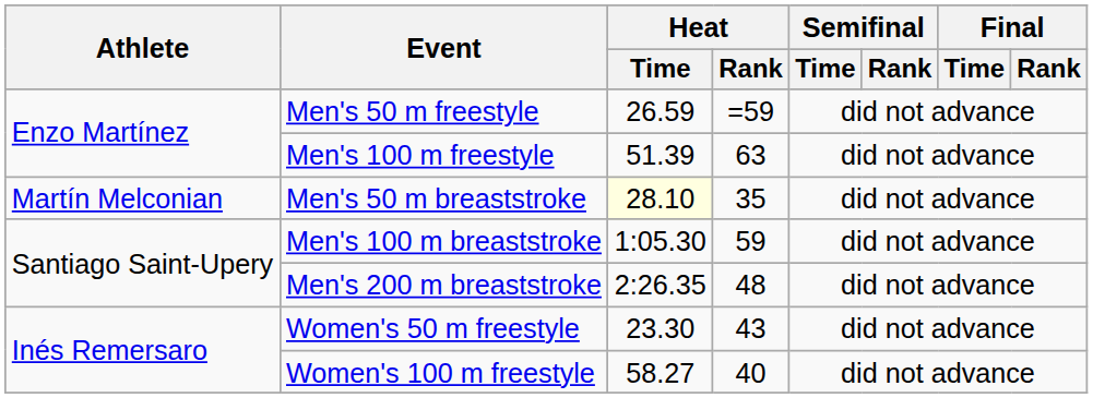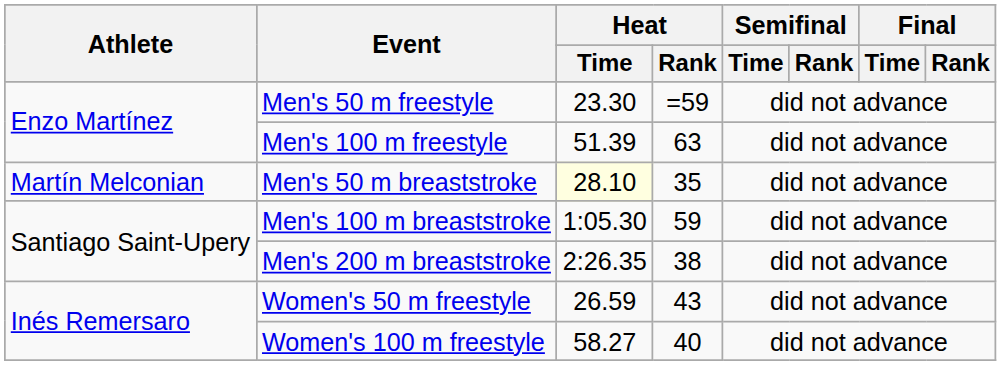 <table class=wikitable style="font-size:90%">
 <tr>
 <th rowspan="2">Athlete</th>
 <th rowspan="2">Event</th>
 <th colspan="2">Heat</th>
 <th colspan="2">Semifinal</th>
 <th colspan="2">Final</th>
 </tr>
 <tr style="font-size:95%">
 <th>Time</th>
 <th>Rank</th>
 <th>Time</th>
 <th>Rank</th>
 <th>Time</th>
 <th>Rank</th>
 </tr>
 <tr align=center>
 <td align=left rowspan=2><a href='#'>Enzo Martínez</a></td>
 <td align=left><a href='#'>Men's 50 m freestyle</a></td>
-<td>26.59</td>
+<td>23.30</td>
 <td>=59</td>
 <td colspan=4>did not advance</td>
 </tr>
 <tr align=center>
 <td align=left><a href='#'>Men's 100 m freestyle</a></td>
 <td>51.39</td>
 <td>63</td>
 <td colspan=4>did not advance</td>
 </tr>
 <tr align=center>
 <td align=left><a href='#'>Martín Melconian</a></td>
 <td align=left><a href='#'>Men's 50 m breaststroke</a></td>
 <td style="background: lightyellow;">28.10</td>
 <td>35</td>
 <td colspan=4>did not advance</td>
 </tr>
 <tr align=center>
 <td align=left rowspan=2>Santiago Saint-Upery</td>
 <td align=left><a href='#'>Men's 100 m breaststroke</a></td>
 <td>1:05.30</td>
 <td>59</td>
 <td colspan=4>did not advance</td>
 </tr>
 <tr align=center>
 <td align=left><a href='#'>Men's 200 m breaststroke</a></td>
 <td>2:26.35</td>
-<td>48</td>
+<td>38</td>
 <td colspan=4>did not advance</td>
 </tr>
 <tr align=center>
 <td align=left rowspan=2><a href='#'>Inés Remersaro</a></td>
 <td align=left><a href='#'>Women's 50 m freestyle</a></td>
-<td>23.30</td>
+<td>26.59</td>
 <td>43</td>
 <td colspan=4>did not advance</td>
 </tr>
 <tr align=center>
 <td align=left><a href='#'>Women's 100 m freestyle</a></td>
 <td>58.27</td>
 <td>40</td>
 <td colspan=4>did not advance</td>
 </tr>
 </table>
